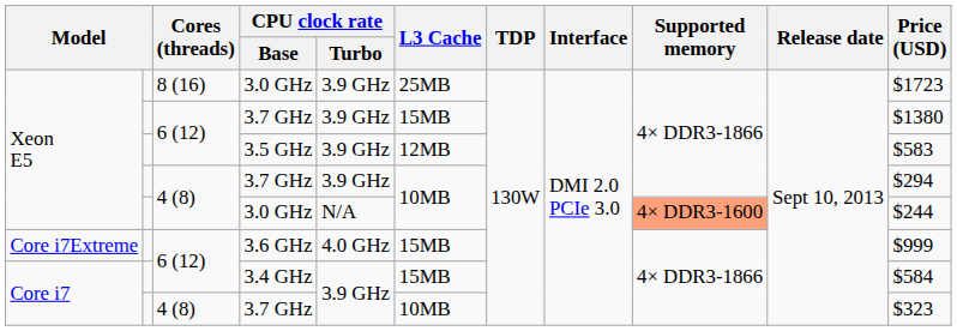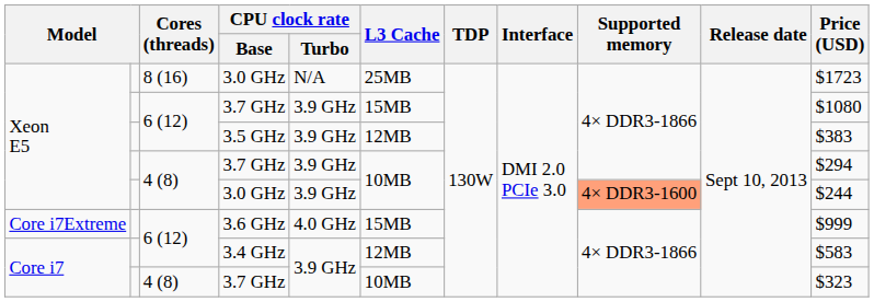 <table class="wikitable">
 <tr>
 <th colspan="2" rowspan="2">Model</th>
 <th rowspan="2">Cores<br>(threads)</th>
 <th colspan="2">CPU <a href='#'>clock rate</a></th>
 <th rowspan="2"><a href='#'>L3 Cache</a></th>
 <th rowspan="2">TDP</th>
 <th rowspan="2">Interface</th>
 <th rowspan="2">Supported<br>memory</th>
 <th rowspan="2" style="text-align:right;">Release date</th>
 <th rowspan="2">Price<br>(USD)</th>
 </tr>
 <tr>
 <th>Base</th>
 <th>Turbo</th>
 </tr>
 <tr>
 <td rowspan="5">Xeon<br>E5</td>
 <td></td>
 <td>8 (16)</td>
 <td>3.0 GHz</td>
-<td>3.9 GHz</td>
+<td>N/A</td>
 <td>25MB</td>
 <td rowspan="8">130W</td>
 <td rowspan="8">DMI 2.0<br><a href='#'>PCIe</a> 3.0</td>
 <td rowspan="4">4× DDR3-1866</td>
 <td rowspan="8" style="text-align:right;">Sept 10, 2013</td>
 <td>$1723</td>
 </tr>
 <tr>
 <td></td>
 <td rowspan="2">6 (12)</td>
 <td>3.7 GHz</td>
 <td>3.9 GHz</td>
 <td>15MB</td>
-<td>$1380</td>
+<td>$1080</td>
 </tr>
 <tr>
 <td></td>
 <td>3.5 GHz</td>
 <td>3.9 GHz</td>
 <td>12MB</td>
-<td>$583</td>
+<td>$383</td>
 </tr>
 <tr>
 <td></td>
 <td rowspan="2">4 (8)</td>
 <td>3.7 GHz</td>
 <td>3.9 GHz</td>
 <td rowspan="2">10MB</td>
 <td>$294</td>
 </tr>
 <tr>
 <td></td>
 <td>3.0 GHz</td>
-<td>N/A</td>
+<td>3.9 GHz</td>
 <td style="background: lightsalmon;">4× DDR3-1600</td>
 <td>$244</td>
 </tr>
 <tr>
 <td><a href='#'>Core i7Extreme</a></td>
 <td></td>
 <td rowspan="2">6 (12)</td>
 <td>3.6 GHz</td>
 <td>4.0 GHz</td>
 <td>15MB</td>
 <td rowspan="3">4× DDR3-1866</td>
 <td>$999</td>
 </tr>
 <tr>
 <td rowspan="2"><a href='#'>Core i7</a></td>
 <td></td>
 <td>3.4 GHz</td>
 <td rowspan="2">3.9 GHz</td>
-<td>15MB</td>
-<td>$584</td>
+<td>12MB</td>
+<td>$583</td>
 </tr>
 <tr>
 <td></td>
 <td>4 (8)</td>
 <td>3.7 GHz</td>
 <td>10MB</td>
 <td>$323</td>
 </tr>
 </table>
